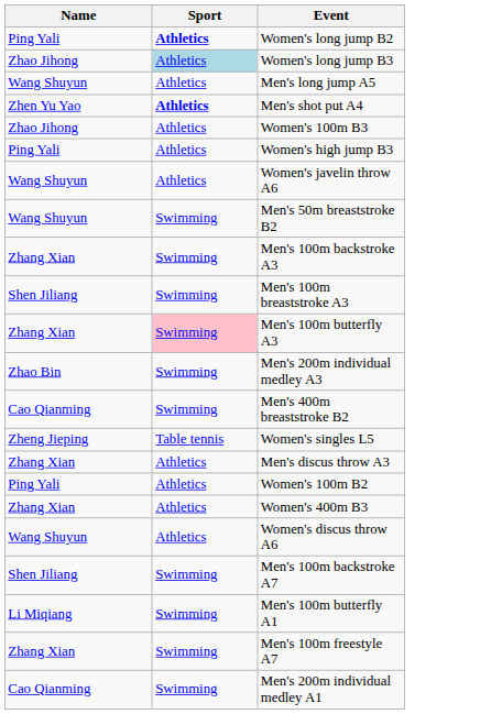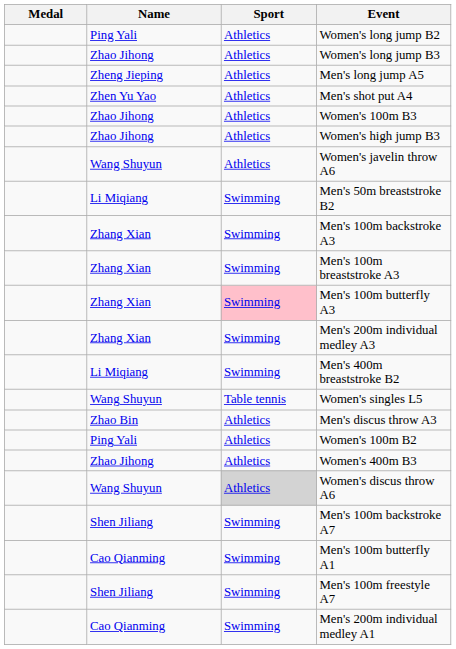 <table class="wikitable">
 <tr>
+<th style="width:6em">Medal</th>
 <th style="width:10em">Name</th>
 <th style="width:7em">Sport</th>
 <th style="width:10em">Event</th>
 </tr>
 <tr>
+<td></td>
 <td><a href='#'>Ping Yali</a></td>
-<td><strong><a href='#'>Athletics</a></strong></td>
+<td><a href='#'>Athletics</a></td>
 <td>Women's long jump B2</td>
 </tr>
 <tr>
+<td></td>
 <td><a href='#'>Zhao Jihong</a></td>
-<td style="background: lightblue;"><a href='#'>Athletics</a></td>
+<td><a href='#'>Athletics</a></td>
 <td>Women's long jump B3</td>
 </tr>
 <tr>
-<td><a href='#'>Wang Shuyun</a></td>
+<td></td>
+<td><a href='#'>Zheng Jieping</a></td>
 <td><a href='#'>Athletics</a></td>
 <td>Men's long jump A5</td>
 </tr>
 <tr>
+<td></td>
 <td><a href='#'>Zhen Yu Yao</a></td>
-<td><strong><a href='#'>Athletics</a></strong></td>
+<td><a href='#'>Athletics</a></td>
 <td>Men's shot put A4</td>
 </tr>
 <tr>
+<td></td>
 <td><a href='#'>Zhao Jihong</a></td>
 <td><a href='#'>Athletics</a></td>
 <td>Women's 100m B3</td>
 </tr>
 <tr>
-<td><a href='#'>Ping Yali</a></td>
+<td></td>
+<td><a href='#'>Zhao Jihong</a></td>
 <td><a href='#'>Athletics</a></td>
 <td>Women's high jump B3</td>
 </tr>
 <tr>
+<td></td>
 <td><a href='#'>Wang Shuyun</a></td>
 <td><a href='#'>Athletics</a></td>
 <td>Women's javelin throw A6</td>
 </tr>
 <tr>
-<td><a href='#'>Wang Shuyun</a></td>
+<td></td>
+<td><a href='#'>Li Miqiang</a></td>
 <td><a href='#'>Swimming</a></td>
 <td>Men's 50m breaststroke B2</td>
 </tr>
 <tr>
+<td></td>
 <td><a href='#'>Zhang Xian</a></td>
 <td><a href='#'>Swimming</a></td>
 <td>Men's 100m backstroke A3</td>
 </tr>
 <tr>
-<td><a href='#'>Shen Jiliang</a></td>
+<td></td>
+<td><a href='#'>Zhang Xian</a></td>
 <td><a href='#'>Swimming</a></td>
 <td>Men's 100m breaststroke A3</td>
 </tr>
 <tr>
+<td></td>
 <td><a href='#'>Zhang Xian</a></td>
 <td style="background: pink;"><a href='#'>Swimming</a></td>
 <td>Men's 100m butterfly A3</td>
 </tr>
 <tr>
-<td><a href='#'>Zhao Bin</a></td>
+<td></td>
+<td><a href='#'>Zhang Xian</a></td>
 <td><a href='#'>Swimming</a></td>
 <td>Men's 200m individual medley A3</td>
 </tr>
 <tr>
-<td><a href='#'>Cao Qianming</a></td>
+<td></td>
+<td><a href='#'>Li Miqiang</a></td>
 <td><a href='#'>Swimming</a></td>
 <td>Men's 400m breaststroke B2</td>
 </tr>
 <tr>
-<td><a href='#'>Zheng Jieping</a></td>
+<td></td>
+<td><a href='#'>Wang Shuyun</a></td>
 <td><a href='#'>Table tennis</a></td>
 <td>Women's singles L5</td>
 </tr>
 <tr>
-<td><a href='#'>Zhang Xian</a></td>
+<td></td>
+<td><a href='#'>Zhao Bin</a></td>
 <td><a href='#'>Athletics</a></td>
 <td>Men's discus throw A3</td>
 </tr>
 <tr>
+<td></td>
 <td><a href='#'>Ping Yali</a></td>
 <td><a href='#'>Athletics</a></td>
 <td>Women's 100m B2</td>
 </tr>
 <tr>
-<td><a href='#'>Zhang Xian</a></td>
+<td></td>
+<td><a href='#'>Zhao Jihong</a></td>
 <td><a href='#'>Athletics</a></td>
 <td>Women's 400m B3</td>
 </tr>
 <tr>
+<td></td>
 <td><a href='#'>Wang Shuyun</a></td>
-<td><a href='#'>Athletics</a></td>
+<td style="background: lightgrey;"><a href='#'>Athletics</a></td>
 <td>Women's discus throw A6</td>
 </tr>
 <tr>
+<td></td>
 <td><a href='#'>Shen Jiliang</a></td>
 <td><a href='#'>Swimming</a></td>
 <td>Men's 100m backstroke A7</td>
 </tr>
 <tr>
-<td><a href='#'>Li Miqiang</a></td>
+<td></td>
+<td><a href='#'>Cao Qianming</a></td>
 <td><a href='#'>Swimming</a></td>
 <td>Men's 100m butterfly A1</td>
 </tr>
 <tr>
-<td><a href='#'>Zhang Xian</a></td>
+<td></td>
+<td><a href='#'>Shen Jiliang</a></td>
 <td><a href='#'>Swimming</a></td>
 <td>Men's 100m freestyle A7</td>
 </tr>
 <tr>
+<td></td>
 <td><a href='#'>Cao Qianming</a></td>
 <td><a href='#'>Swimming</a></td>
 <td>Men's 200m individual medley A1</td>
 </tr>
 </table>
